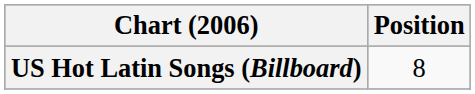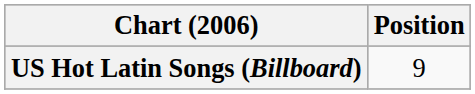 <table class="wikitable plainrowheaders" style="text-align:center">
 <tr>
 <th scope="col">Chart (2006)</th>
 <th scope="col">Position</th>
 </tr>
 <tr>
 <th scope="row">US Hot Latin Songs (<em>Billboard</em>)</th>
-<td>8</td>
+<td>9</td>
 </tr>
 </table>
